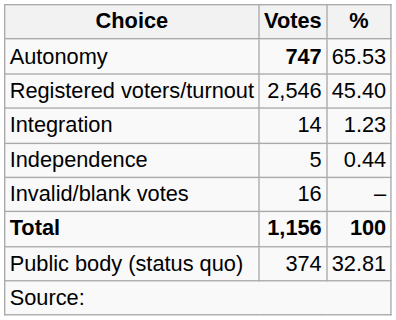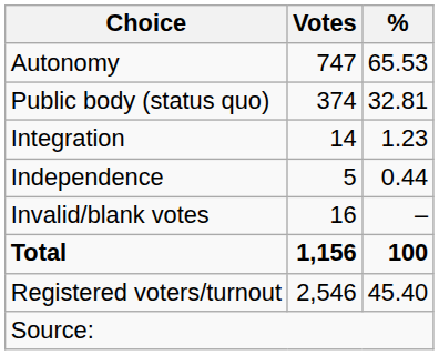 <table class=wikitable style=text-align:right>
 <tr>
 <th>Choice</th>
 <th>Votes</th>
 <th>%</th>
 </tr>
 <tr>
 <td align=left>Autonomy</td>
-<td><strong>747</strong></td>
+<td>747</td>
 <td>65.53</td>
 </tr>
 <tr>
-<td align=left>Registered voters/turnout</td>
-<td>2,546</td>
-<td>45.40</td>
+<td align=left>Public body (status quo)</td>
+<td>374</td>
+<td>32.81</td>
 </tr>
 <tr>
 <td align=left>Integration</td>
 <td>14</td>
 <td>1.23</td>
 </tr>
 <tr>
 <td align=left>Independence</td>
 <td>5</td>
 <td>0.44</td>
 </tr>
 <tr>
 <td align=left>Invalid/blank votes</td>
 <td>16</td>
 <td>–</td>
 </tr>
 <tr>
 <td align=left><strong>Total</strong></td>
 <td><strong>1,156</strong></td>
 <td><strong>100</strong></td>
 </tr>
 <tr>
-<td align=left>Public body (status quo)</td>
-<td>374</td>
-<td>32.81</td>
+<td align=left>Registered voters/turnout</td>
+<td>2,546</td>
+<td>45.40</td>
 </tr>
 <tr>
 <td align=left colspan=3>Source: </td>
 </tr>
 </table>
